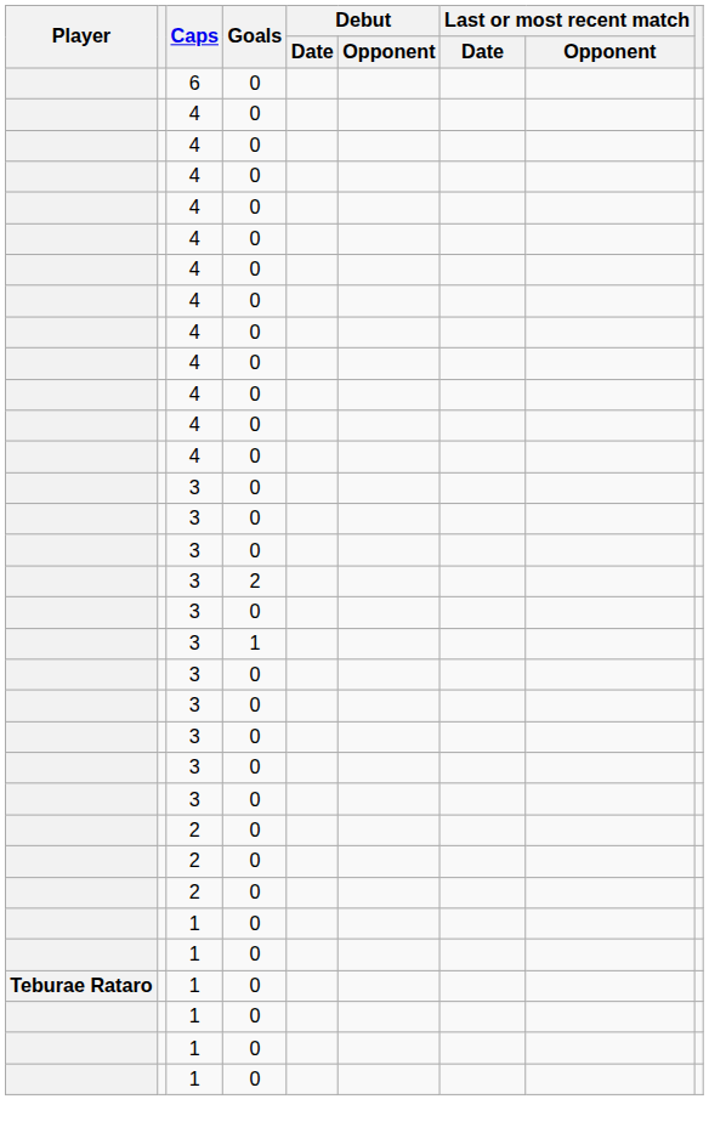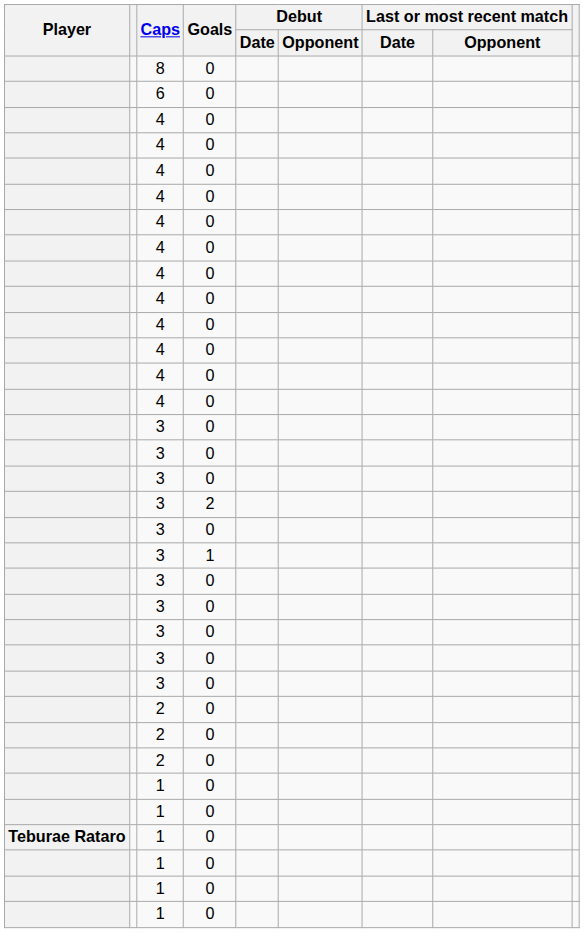 <table class="wikitable plainrowheaders sortable" style=text-align:center>
 <tr>
 <th scope=col rowspan=2>Player</th>
 <th scope=col rowspan=2></th>
 <th scope=col rowspan=2><a href='#'>Caps</a></th>
 <th scope=col rowspan=2>Goals</th>
 <th scope=col colspan=2>Debut</th>
 <th scope=col colspan=2>Last or most recent match</th>
 <th scope=col rowspan=2 class=unsortable></th>
 </tr>
 <tr class=unsortable>
 <th scope=col>Date</th>
 <th scope=col>Opponent</th>
 <th scope=col>Date</th>
 <th scope=col>Opponent</th>
+</tr>
+<tr>
+<th scope=row></th>
+<td></td>
+<td>8</td>
+<td>0</td>
+<td align=left></td>
+<td align=left></td>
+<td align=left></td>
+<td align=left></td>
+<td></td>
 </tr>
 <tr>
 <th scope=row></th>
 <td></td>
 <td>6</td>
 <td>0</td>
 <td align=left></td>
 <td align=left></td>
 <td align=left></td>
 <td align=left></td>
 <td></td>
 </tr>
 <tr>
 <th scope=row></th>
 <td></td>
 <td>4</td>
 <td>0</td>
 <td align=left></td>
 <td align=left></td>
 <td align=left></td>
 <td align=left></td>
 <td></td>
 </tr>
 <tr>
 <th scope=row></th>
 <td></td>
 <td>4</td>
 <td>0</td>
 <td align=left></td>
 <td align=left></td>
 <td align=left></td>
 <td align=left></td>
 <td></td>
 </tr>
 <tr>
 <th scope=row></th>
 <td></td>
 <td>4</td>
 <td>0</td>
 <td align=left></td>
 <td align=left></td>
 <td align=left></td>
 <td align=left></td>
 <td></td>
 </tr>
 <tr>
 <th scope=row></th>
 <td></td>
 <td>4</td>
 <td>0</td>
 <td align=left></td>
 <td align=left></td>
 <td align=left></td>
 <td align=left></td>
 <td></td>
 </tr>
 <tr>
 <th scope=row></th>
 <td></td>
 <td>4</td>
 <td>0</td>
 <td align=left></td>
 <td align=left></td>
 <td align=left></td>
 <td align=left></td>
 <td></td>
 </tr>
 <tr>
 <th scope=row></th>
 <td></td>
 <td>4</td>
 <td>0</td>
 <td align=left></td>
 <td align=left></td>
 <td align=left></td>
 <td align=left></td>
 <td></td>
 </tr>
 <tr>
 <th scope=row></th>
 <td></td>
 <td>4</td>
 <td>0</td>
 <td align=left></td>
 <td align=left></td>
 <td align=left></td>
 <td align=left></td>
 <td></td>
 </tr>
 <tr>
 <th scope=row></th>
 <td></td>
 <td>4</td>
 <td>0</td>
 <td align=left></td>
 <td align=left></td>
 <td align=left></td>
 <td align=left></td>
 <td></td>
 </tr>
 <tr>
 <th scope=row></th>
 <td></td>
 <td>4</td>
 <td>0</td>
 <td align=left></td>
 <td align=left></td>
 <td align=left></td>
 <td align=left></td>
 <td></td>
 </tr>
 <tr>
 <th scope=row></th>
 <td></td>
 <td>4</td>
 <td>0</td>
 <td align=left></td>
 <td align=left></td>
 <td align=left></td>
 <td align=left></td>
 <td></td>
 </tr>
 <tr>
 <th scope=row></th>
 <td></td>
 <td>4</td>
 <td>0</td>
 <td align=left></td>
 <td align=left></td>
 <td align=left></td>
 <td align=left></td>
 <td></td>
 </tr>
 <tr>
 <th scope=row></th>
 <td></td>
 <td>4</td>
 <td>0</td>
 <td align=left></td>
 <td align=left></td>
 <td align=left></td>
 <td align=left></td>
 <td></td>
 </tr>
 <tr>
 <th scope=row></th>
 <td></td>
 <td>3</td>
 <td>0</td>
 <td align=left></td>
 <td align=left></td>
 <td align=left></td>
 <td align=left></td>
 <td></td>
 </tr>
 <tr>
 <th scope=row></th>
 <td></td>
 <td>3</td>
 <td>0</td>
 <td align=left></td>
 <td align=left></td>
 <td align=left></td>
 <td align=left></td>
 <td></td>
 </tr>
 <tr>
 <th scope=row></th>
 <td></td>
 <td>3</td>
 <td>0</td>
 <td align=left></td>
 <td align=left></td>
 <td align=left></td>
 <td align=left></td>
 <td></td>
 </tr>
 <tr>
 <th scope=row></th>
 <td></td>
 <td>3</td>
 <td>2</td>
 <td align=left></td>
 <td align=left></td>
 <td align=left></td>
 <td align=left></td>
 <td></td>
 </tr>
 <tr>
 <th scope=row></th>
 <td></td>
 <td>3</td>
 <td>0</td>
 <td align=left></td>
 <td align=left></td>
 <td align=left></td>
 <td align=left></td>
 <td></td>
 </tr>
 <tr>
 <th scope=row></th>
 <td></td>
 <td>3</td>
 <td>1</td>
 <td align=left></td>
 <td align=left></td>
 <td align=left></td>
 <td align=left></td>
 <td></td>
 </tr>
 <tr>
 <th scope=row></th>
 <td></td>
 <td>3</td>
 <td>0</td>
 <td align=left></td>
 <td align=left></td>
 <td align=left></td>
 <td align=left></td>
 <td></td>
 </tr>
 <tr>
 <th scope=row></th>
 <td></td>
 <td>3</td>
 <td>0</td>
 <td align=left></td>
 <td align=left></td>
 <td align=left></td>
 <td align=left></td>
 <td></td>
 </tr>
 <tr>
 <th scope=row></th>
 <td></td>
 <td>3</td>
 <td>0</td>
 <td align=left></td>
 <td align=left></td>
 <td align=left></td>
 <td align=left></td>
 <td></td>
 </tr>
 <tr>
 <th scope=row></th>
 <td></td>
 <td>3</td>
 <td>0</td>
 <td align=left></td>
 <td align=left></td>
 <td align=left></td>
 <td align=left></td>
 <td></td>
 </tr>
 <tr>
 <th scope=row></th>
 <td></td>
 <td>3</td>
 <td>0</td>
 <td align=left></td>
 <td align=left></td>
 <td align=left></td>
 <td align=left></td>
 <td></td>
 </tr>
 <tr>
 <th scope=row></th>
 <td></td>
 <td>2</td>
 <td>0</td>
 <td align=left></td>
 <td align=left></td>
 <td align=left></td>
 <td align=left></td>
 <td></td>
 </tr>
 <tr>
 <th scope=row></th>
 <td></td>
 <td>2</td>
 <td>0</td>
 <td align=left></td>
 <td align=left></td>
 <td align=left></td>
 <td align=left></td>
 <td></td>
 </tr>
 <tr>
 <th scope=row></th>
 <td></td>
 <td>2</td>
 <td>0</td>
 <td align=left></td>
 <td align=left></td>
 <td align=left></td>
 <td align=left></td>
 <td></td>
 </tr>
 <tr>
 <th scope=row></th>
 <td></td>
 <td>1</td>
 <td>0</td>
 <td align=left></td>
 <td align=left></td>
 <td align=left></td>
 <td align=left></td>
 <td></td>
 </tr>
 <tr>
 <th scope=row></th>
 <td></td>
 <td>1</td>
 <td>0</td>
 <td align=left></td>
 <td align=left></td>
 <td align=left></td>
 <td align=left></td>
 <td></td>
 </tr>
 <tr>
 <th scope=row>Teburae Rataro</th>
 <td></td>
 <td>1</td>
 <td>0</td>
 <td align=left></td>
 <td align=left></td>
 <td align=left></td>
 <td align=left></td>
 <td></td>
 </tr>
 <tr>
 <th scope=row></th>
 <td></td>
 <td>1</td>
 <td>0</td>
 <td align=left></td>
 <td align=left></td>
 <td align=left></td>
 <td align=left></td>
 <td></td>
 </tr>
 <tr>
 <th scope=row></th>
 <td></td>
 <td>1</td>
 <td>0</td>
 <td align=left></td>
 <td align=left></td>
 <td align=left></td>
 <td align=left></td>
 <td></td>
 </tr>
 <tr>
 <th scope=row></th>
 <td></td>
 <td>1</td>
 <td>0</td>
 <td align=left></td>
 <td align=left></td>
 <td align=left></td>
 <td align=left></td>
 <td></td>
 </tr>
 </table>
